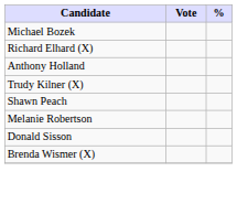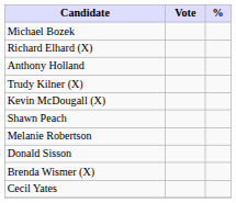 <table class="wikitable">
 <tr>
 <th style="background:#ddf; width:225px;">Candidate</th>
 <th style="background:#ddf; width:50px;">Vote</th>
 <th style="background:#ddf; width:30px;">%</th>
 </tr>
 <tr>
 <td>Michael Bozek</td>
 <td></td>
 <td></td>
 </tr>
 <tr>
 <td>Richard Elhard (X)</td>
 <td></td>
 <td></td>
 </tr>
 <tr>
 <td>Anthony Holland</td>
 <td></td>
 <td></td>
 </tr>
 <tr>
 <td>Trudy Kilner (X)</td>
 <td></td>
 <td></td>
 </tr>
 <tr>
+<td>Kevin McDougall (X)</td>
+<td></td>
+<td></td>
+</tr>
+<tr>
 <td>Shawn Peach</td>
 <td></td>
 <td></td>
 </tr>
 <tr>
 <td>Melanie Robertson</td>
 <td></td>
 <td></td>
 </tr>
 <tr>
 <td>Donald Sisson</td>
 <td></td>
 <td></td>
 </tr>
 <tr>
 <td>Brenda Wismer (X)</td>
 <td></td>
 <td></td>
 </tr>
 <tr>
+<td>Cecil Yates</td>
+<td></td>
+<td></td>
+</tr>
+<tr>
 </tr>
 </table>
